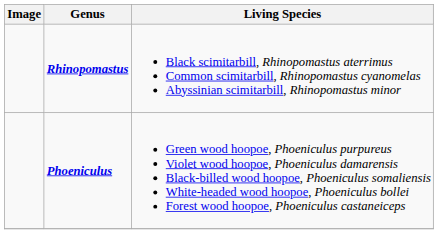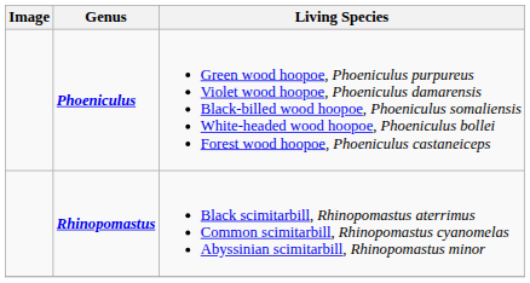 <table class="wikitable">
 <tr>
 <th>Image</th>
 <th>Genus</th>
 <th>Living Species</th>
 </tr>
 <tr>
 <td></td>
+<td><strong><em><a href='#'>Phoeniculus</a></em></strong> </td>
+<td><br><ul><li><a href='#'>Green wood hoopoe</a>, <em>Phoeniculus purpureus</em></li><li><a href='#'>Violet wood hoopoe</a>, <em>Phoeniculus damarensis</em></li><li><a href='#'>Black-billed wood hoopoe</a>, <em>Phoeniculus somaliensis</em></li><li><a href='#'>White-headed wood hoopoe</a>, <em>Phoeniculus bollei</em></li><li><a href='#'>Forest wood hoopoe</a>, <em>Phoeniculus castaneiceps</em></li></ul></td>
+</tr>
+<tr>
+<td></td>
 <td><strong><em><a href='#'>Rhinopomastus</a></em></strong> </td>
 <td><br><ul><li><a href='#'>Black scimitarbill</a>, <em>Rhinopomastus aterrimus</em></li><li><a href='#'>Common scimitarbill</a>, <em>Rhinopomastus cyanomelas</em></li><li><a href='#'>Abyssinian scimitarbill</a>, <em>Rhinopomastus minor</em></li></ul></td>
 </tr>
 <tr>
-<td></td>
-<td><strong><em><a href='#'>Phoeniculus</a></em></strong> </td>
-<td><br><ul><li><a href='#'>Green wood hoopoe</a>, <em>Phoeniculus purpureus</em></li><li><a href='#'>Violet wood hoopoe</a>, <em>Phoeniculus damarensis</em></li><li><a href='#'>Black-billed wood hoopoe</a>, <em>Phoeniculus somaliensis</em></li><li><a href='#'>White-headed wood hoopoe</a>, <em>Phoeniculus bollei</em></li><li><a href='#'>Forest wood hoopoe</a>, <em>Phoeniculus castaneiceps</em></li></ul></td>
-</tr>
-<tr>
 </tr>
 </table>
